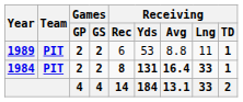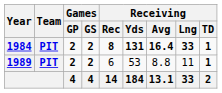 <table class="wikitable" style="text-align:center">
 <tr>
 <th rowspan="2">Year</th>
 <th rowspan="2">Team</th>
 <th colspan="2">Games</th>
 <th colspan="5">Receiving</th>
 </tr>
 <tr>
 <th>GP</th>
 <th>GS</th>
 <th>Rec</th>
 <th>Yds</th>
 <th>Avg</th>
 <th>Lng</th>
 <th>TD</th>
 </tr>
 <tr>
+<th><a href='#'>1984</a></th>
+<th><a href='#'>PIT</a></th>
+<td><strong>2</strong></td>
+<td><strong>2</strong></td>
+<td><strong>8</strong></td>
+<td><strong>131</strong></td>
+<td><strong>16.4</strong></td>
+<td><strong>33</strong></td>
+<td><strong>1</strong></td>
+</tr>
+<tr>
 <th><a href='#'>1989</a></th>
 <th><a href='#'>PIT</a></th>
 <td><strong>2</strong></td>
 <td><strong>2</strong></td>
 <td>6</td>
 <td>53</td>
 <td>8.8</td>
 <td>11</td>
-<td><strong>1</strong></td>
-</tr>
-<tr>
-<th><a href='#'>1984</a></th>
-<th><a href='#'>PIT</a></th>
-<td><strong>2</strong></td>
-<td><strong>2</strong></td>
-<td><strong>8</strong></td>
-<td><strong>131</strong></td>
-<td><strong>16.4</strong></td>
-<td><strong>33</strong></td>
 <td><strong>1</strong></td>
 </tr>
 <tr>
 <th colspan="2"></th>
 <th>4</th>
 <th>4</th>
 <th>14</th>
 <th>184</th>
 <th>13.1</th>
 <th>33</th>
 <th>2</th>
 </tr>
 </table>
